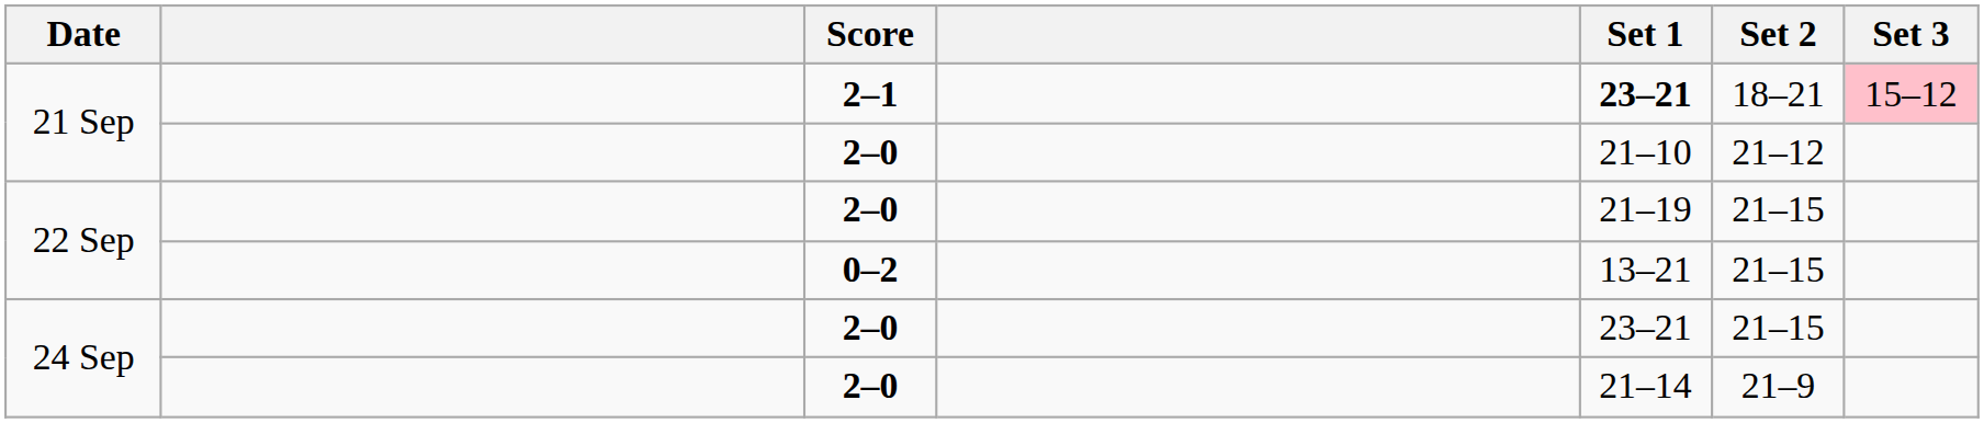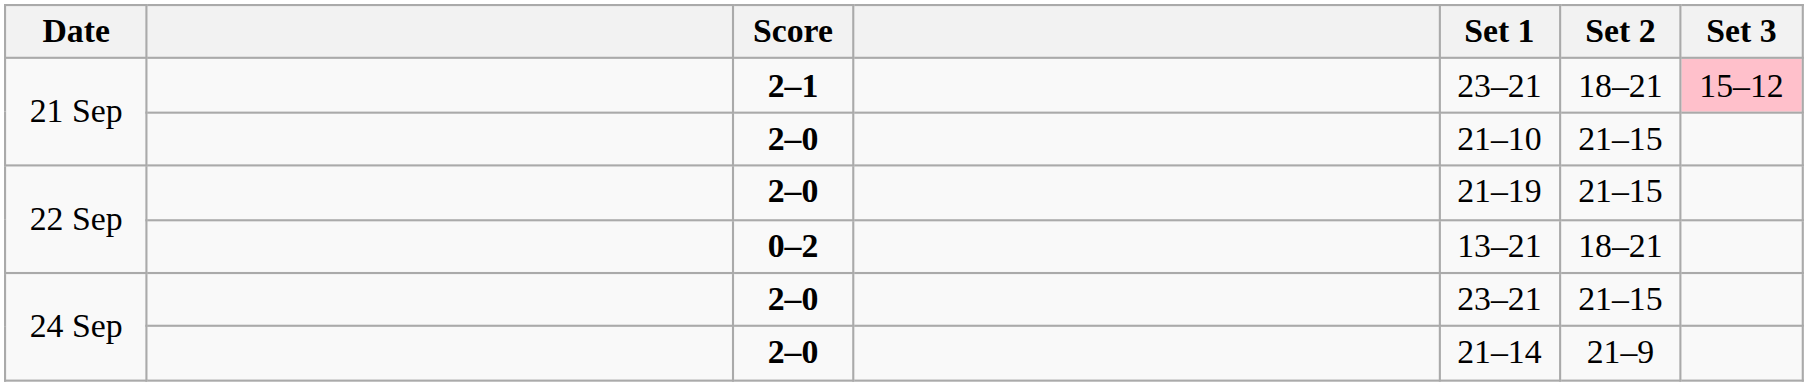 <table class="wikitable" style="text-align: center;">
 <tr>
 <th width="60">Date</th>
 <th align="right" width="270"></th>
 <th width="50">Score</th>
 <th align="left" width="270"></th>
 <th width="50">Set 1</th>
 <th width="50">Set 2</th>
 <th width="50">Set 3</th>
 </tr>
 <tr>
 <td rowspan=2>21 Sep</td>
 <td align=left><strong></strong></td>
 <td align=center><strong>2–1</strong></td>
 <td align=left></td>
-<td><strong>23–21</strong></td>
+<td>23–21</td>
 <td>18–21</td>
 <td style="background: pink;">15–12</td>
 </tr>
 <tr>
 <td align=left><strong></strong></td>
 <td align=center><strong>2–0</strong></td>
 <td align=left></td>
 <td>21–10</td>
-<td>21–12</td>
+<td>21–15</td>
 <td></td>
 </tr>
 <tr>
 <td rowspan=2>22 Sep</td>
 <td align=left><strong></strong></td>
 <td align=center><strong>2–0</strong></td>
 <td align=left></td>
 <td>21–19</td>
 <td>21–15</td>
 <td></td>
 </tr>
 <tr>
 <td align=left></td>
 <td align=center><strong>0–2</strong></td>
 <td align=left><strong></strong></td>
 <td>13–21</td>
-<td>21–15</td>
+<td>18–21</td>
 <td></td>
 </tr>
 <tr>
 <td rowspan=2>24 Sep</td>
 <td align=left><strong></strong></td>
 <td align=center><strong>2–0</strong></td>
 <td align=left></td>
 <td>23–21</td>
 <td>21–15</td>
 <td></td>
 </tr>
 <tr>
 <td align=left><strong></strong></td>
 <td align=center><strong>2–0</strong></td>
 <td align=left></td>
 <td>21–14</td>
 <td>21–9</td>
 <td></td>
 </tr>
 </table>
